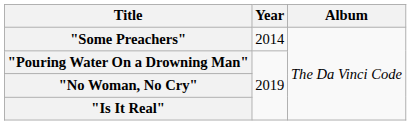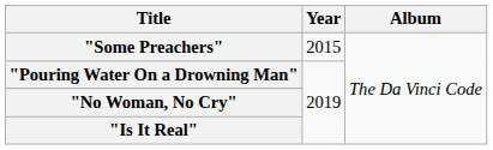 <table class="wikitable plainrowheaders">
 <tr>
 <th>Title</th>
 <th>Year</th>
 <th>Album</th>
 </tr>
 <tr>
 <th scope="row">"Some Preachers"</th>
-<td>2014</td>
+<td>2015</td>
 <td rowspan="4"><em>The Da Vinci Code</em></td>
 </tr>
 <tr>
 <th scope="row">"Pouring Water On a Drowning Man"<br></th>
 <td rowspan="3">2019</td>
 </tr>
 <tr>
 <th scope="row">"No Woman, No Cry"</th>
 </tr>
 <tr>
 <th scope="row">"Is It Real"</th>
 </tr>
 </table>
